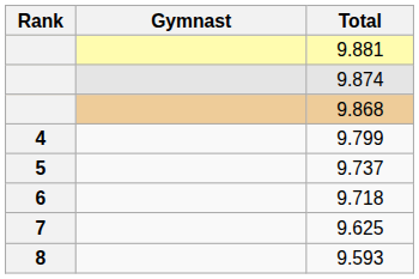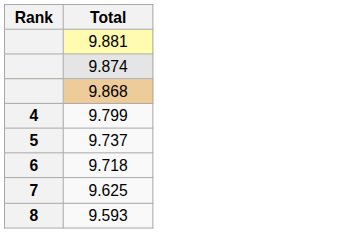 <table class="wikitable sortable" style="text-align:center; font-size:95%">
 <tr>
 <th scope="col" style="width:50px;">Rank</th>
-<th scope="col" style="width:180px;">Gymnast</th>
 <th scope="col" style="width:80px;">Total</th>
 </tr>
 <tr style="background:#fffcaf;">
 <th scope=row style="text-align:center"></th>
-<td style="text-align:left;"></td>
 <td>9.881</td>
 </tr>
 <tr style="background:#e5e5e5;">
 <th scope=row style="text-align:center"></th>
-<td style="text-align:left;"></td>
 <td>9.874</td>
 </tr>
 <tr style="background:#ec9;">
 <th scope=row style="text-align:center"></th>
-<td style="text-align:left;"></td>
 <td>9.868</td>
 </tr>
 <tr>
 <th scope=row style="text-align:center">4</th>
-<td style="text-align:left;"></td>
 <td>9.799</td>
 </tr>
 <tr>
 <th scope=row style="text-align:center">5</th>
-<td style="text-align:left;"></td>
 <td>9.737</td>
 </tr>
 <tr>
 <th scope=row style="text-align:center">6</th>
-<td style="text-align:left;"></td>
 <td>9.718</td>
 </tr>
 <tr>
 <th scope=row style="text-align:center">7</th>
-<td style="text-align:left;"></td>
 <td>9.625</td>
 </tr>
 <tr>
 <th scope=row style="text-align:center">8</th>
-<td style="text-align:left;"></td>
 <td>9.593</td>
 </tr>
 </table>
